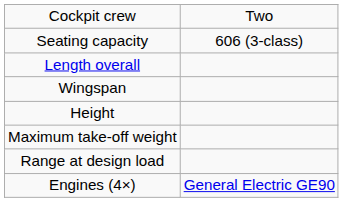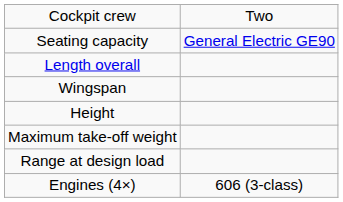 <table class="wikitable" border="1" style="text-align:center; font-size:100%;">
 <tr>
 <td>Cockpit crew</td>
 <td>Two</td>
 </tr>
 <tr>
 <td>Seating capacity</td>
-<td>606 (3-class)</td>
+<td><a href='#'>General Electric GE90</a></td>
 </tr>
 <tr>
 <td><a href='#'>Length overall</a></td>
 <td></td>
 </tr>
 <tr>
 <td>Wingspan</td>
 <td></td>
 </tr>
 <tr>
 <td>Height</td>
 <td></td>
 </tr>
 <tr>
 <td>Maximum take-off weight</td>
 <td></td>
 </tr>
 <tr>
 <td>Range at design load</td>
 <td></td>
 </tr>
 <tr>
 <td>Engines (4×)</td>
-<td><a href='#'>General Electric GE90</a></td>
+<td>606 (3-class)</td>
 </tr>
 </table>
